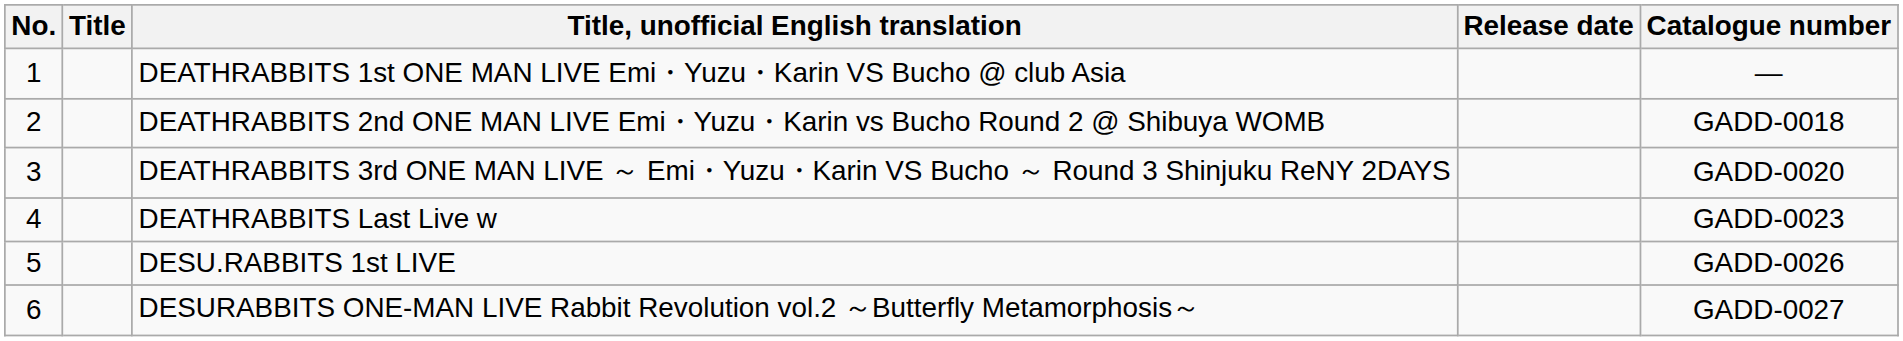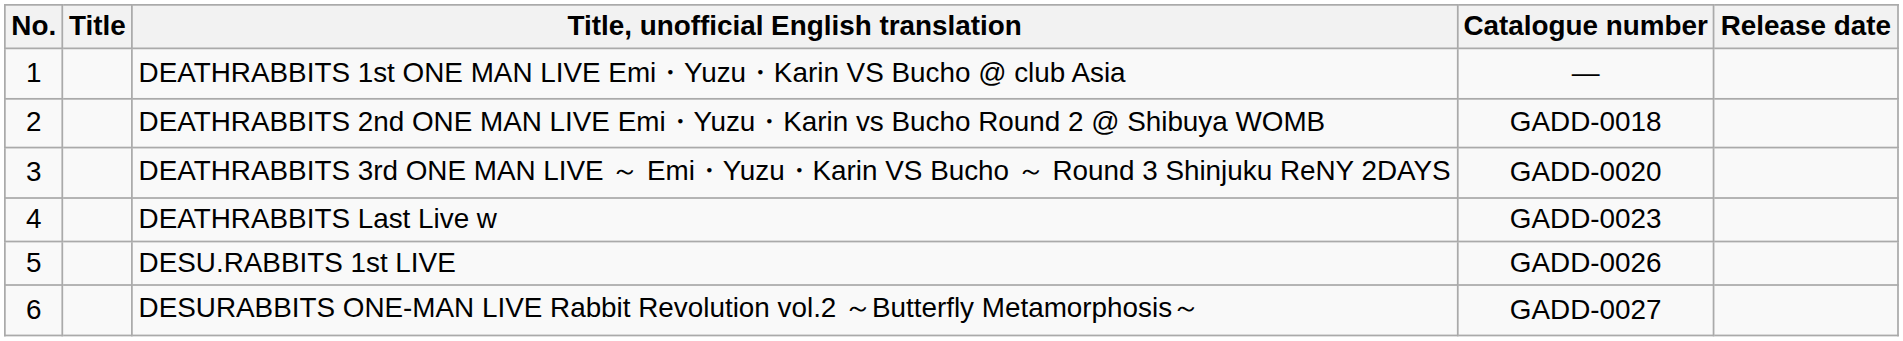 <table class="wikitable" style="text-align:center">
 <tr>
 <th>No.</th>
 <th>Title</th>
 <th>Title, unofficial English translation</th>
+<th>Catalogue number</th>
 <th>Release date</th>
-<th>Catalogue number</th>
 </tr>
 <tr>
 <td>1</td>
 <td align="left"></td>
 <td align="left">DEATHRABBITS 1st ONE MAN LIVE Emi・Yuzu・Karin VS Bucho @ club Asia</td>
+<td>—</td>
 <td></td>
-<td>—</td>
 </tr>
 <tr>
 <td>2</td>
 <td align="left"></td>
 <td align="left">DEATHRABBITS 2nd ONE MAN LIVE Emi・Yuzu・Karin vs Bucho Round 2 @ Shibuya WOMB</td>
+<td>GADD-0018</td>
 <td></td>
-<td>GADD-0018</td>
 </tr>
 <tr>
 <td>3</td>
 <td align="left"></td>
 <td align="left">DEATHRABBITS 3rd ONE MAN LIVE ～ Emi・Yuzu・Karin VS Bucho ～ Round 3 Shinjuku ReNY 2DAYS</td>
+<td>GADD-0020</td>
 <td></td>
-<td>GADD-0020</td>
 </tr>
 <tr>
 <td>4</td>
 <td align="left"></td>
 <td align="left">DEATHRABBITS Last Live w</td>
+<td>GADD-0023</td>
 <td></td>
-<td>GADD-0023</td>
 </tr>
 <tr>
 <td>5</td>
 <td align="left"></td>
 <td align="left">DESU.RABBITS 1st LIVE</td>
+<td>GADD-0026</td>
 <td></td>
-<td>GADD-0026</td>
 </tr>
 <tr>
 <td>6</td>
 <td align="left"></td>
 <td align="left">DESURABBITS ONE-MAN LIVE Rabbit Revolution vol.2 ～Butterfly Metamorphosis～</td>
+<td>GADD-0027</td>
 <td></td>
-<td>GADD-0027</td>
 </tr>
 </table>
